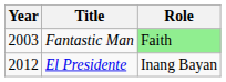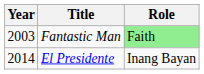 <table class="wikitable sortable">
 <tr>
 <th>Year</th>
 <th>Title</th>
 <th>Role</th>
 </tr>
 <tr>
 <td>2003</td>
 <td><em>Fantastic Man</em></td>
 <td style="background: lightgreen;">Faith</td>
 </tr>
 <tr>
-<td>2012</td>
+<td>2014</td>
 <td><em><a href='#'>El Presidente</a></em></td>
 <td>Inang Bayan</td>
 </tr>
 </table>
